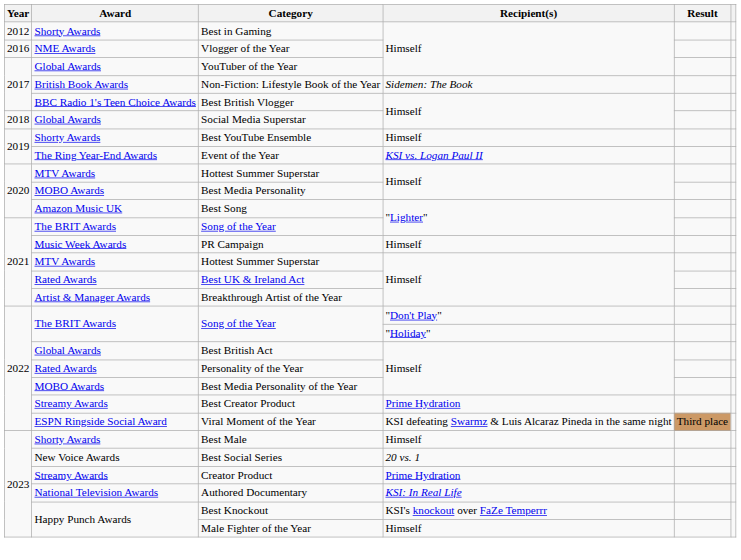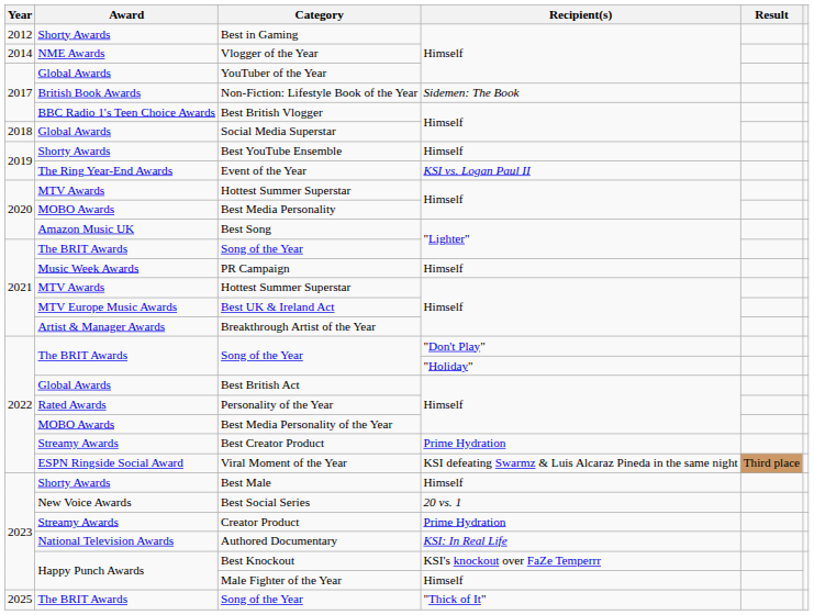 <table class="wikitable sortable plainrowheaders">
 <tr>
 <th>Year</th>
 <th>Award</th>
 <th>Category</th>
 <th>Recipient(s)</th>
 <th>Result</th>
 <th class="unsortable"></th>
 </tr>
 <tr>
 <td>2012</td>
 <td><a href='#'>Shorty Awards</a></td>
 <td>Best in Gaming</td>
 <td rowspan="3">Himself</td>
 <td></td>
 <td style="text-align: center;"></td>
 </tr>
 <tr>
-<td>2016</td>
+<td>2014</td>
 <td><a href='#'>NME Awards</a></td>
 <td>Vlogger of the Year</td>
 <td></td>
 <td style="text-align:center;"></td>
 </tr>
 <tr>
 <td rowspan="3">2017</td>
 <td><a href='#'>Global Awards</a></td>
 <td>YouTuber of the Year</td>
 <td></td>
 <td style="text-align: center;"></td>
 </tr>
 <tr>
 <td><a href='#'>British Book Awards</a></td>
 <td>Non-Fiction: Lifestyle Book of the Year</td>
 <td><em>Sidemen: The Book</em> </td>
 <td></td>
 <td style="text-align: center;"></td>
 </tr>
 <tr>
 <td><a href='#'>BBC Radio 1's Teen Choice Awards</a></td>
 <td>Best British Vlogger</td>
 <td rowspan="2">Himself</td>
 <td></td>
 <td style="text-align: center;"></td>
 </tr>
 <tr>
 <td>2018</td>
 <td><a href='#'>Global Awards</a></td>
 <td>Social Media Superstar</td>
 <td></td>
 <td style="text-align: center;"></td>
 </tr>
 <tr>
 <td rowspan="2">2019</td>
 <td><a href='#'>Shorty Awards</a></td>
 <td>Best YouTube Ensemble</td>
 <td>Himself </td>
 <td></td>
 <td style="text-align: center;"></td>
 </tr>
 <tr>
 <td><a href='#'>The Ring Year-End Awards</a></td>
 <td>Event of the Year</td>
 <td><em><a href='#'>KSI vs. Logan Paul II</a></em> </td>
 <td></td>
 <td style="text-align: center;"></td>
 </tr>
 <tr>
 <td rowspan="3">2020</td>
 <td><a href='#'>MTV Awards</a></td>
 <td>Hottest Summer Superstar</td>
 <td rowspan="2">Himself</td>
 <td></td>
 <td style="text-align: center;"></td>
 </tr>
 <tr>
 <td><a href='#'>MOBO Awards</a></td>
 <td>Best Media Personality</td>
 <td></td>
 <td style="text-align: center;"></td>
 </tr>
 <tr>
 <td><a href='#'>Amazon Music UK</a></td>
 <td>Best Song</td>
 <td rowspan="2">"<a href='#'>Lighter</a>" </td>
 <td></td>
 <td style="text-align: center;"></td>
 </tr>
 <tr>
 <td rowspan="5">2021</td>
 <td><a href='#'>The BRIT Awards</a></td>
 <td><a href='#'>Song of the Year</a></td>
 <td></td>
 <td style="text-align: center;"></td>
 </tr>
 <tr>
 <td><a href='#'>Music Week Awards</a></td>
 <td>PR Campaign</td>
 <td>Himself </td>
 <td></td>
 <td style="text-align: center;"></td>
 </tr>
 <tr>
 <td><a href='#'>MTV Awards</a></td>
 <td>Hottest Summer Superstar</td>
 <td rowspan="3">Himself</td>
 <td></td>
 <td style="text-align: center;"></td>
 </tr>
 <tr>
-<td><a href='#'>Rated Awards</a></td>
+<td><a href='#'>MTV Europe Music Awards</a></td>
 <td><a href='#'>Best UK & Ireland Act</a></td>
 <td></td>
 <td style="text-align: center;"></td>
 </tr>
 <tr>
 <td><a href='#'>Artist & Manager Awards</a></td>
 <td>Breakthrough Artist of the Year</td>
 <td></td>
 <td style="text-align: center;"></td>
 </tr>
 <tr>
 <td rowspan="7">2022</td>
 <td rowspan="2"><a href='#'>The BRIT Awards</a></td>
 <td rowspan="2"><a href='#'>Song of the Year</a></td>
 <td>"<a href='#'>Don't Play</a>" </td>
 <td></td>
 <td style="text-align: center;"></td>
 </tr>
 <tr>
 <td>"<a href='#'>Holiday</a>"</td>
 <td></td>
 <td style="text-align: center;"></td>
 </tr>
 <tr>
 <td><a href='#'>Global Awards</a></td>
 <td>Best British Act</td>
 <td rowspan="3">Himself</td>
 <td></td>
 <td style="text-align: center;"></td>
 </tr>
 <tr>
 <td><a href='#'>Rated Awards</a></td>
 <td>Personality of the Year</td>
 <td></td>
 <td></td>
 </tr>
 <tr>
 <td><a href='#'>MOBO Awards</a></td>
 <td>Best Media Personality of the Year</td>
 <td></td>
 <td style="text-align: center;"></td>
 </tr>
 <tr>
 <td><a href='#'>Streamy Awards</a></td>
 <td>Best Creator Product</td>
 <td><a href='#'>Prime Hydration</a> </td>
 <td></td>
 <td style="text-align: center;"></td>
 </tr>
 <tr>
 <td><a href='#'>ESPN Ringside Social Award</a></td>
 <td>Viral Moment of the Year</td>
 <td>KSI defeating <a href='#'>Swarmz</a> & Luis Alcaraz Pineda in the same night</td>
 <td align="center" bgcolor=#cc9966>Third place</td>
 <td style="text-align: center;"></td>
 </tr>
 <tr>
 <td rowspan="6">2023</td>
 <td><a href='#'>Shorty Awards</a></td>
 <td>Best Male</td>
 <td>Himself</td>
 <td></td>
 <td style="text-align: center;"></td>
 </tr>
 <tr>
 <td>New Voice Awards</td>
 <td>Best Social Series</td>
 <td><em>20 vs. 1</em> </td>
 <td></td>
 <td style="text-align: center;"></td>
 </tr>
 <tr>
 <td><a href='#'>Streamy Awards</a></td>
 <td>Creator Product</td>
 <td><a href='#'>Prime Hydration</a> </td>
 <td></td>
 <td style="text-align: center;"></td>
 </tr>
 <tr>
 <td><a href='#'>National Television Awards</a></td>
 <td>Authored Documentary</td>
 <td><em><a href='#'>KSI: In Real Life</a></em></td>
 <td></td>
 <td style="text-align: center;"></td>
 </tr>
 <tr>
 <td rowspan="2">Happy Punch Awards</td>
 <td>Best Knockout</td>
 <td>KSI's <a href='#'>knockout</a> over <a href='#'>FaZe Temperrr</a></td>
 <td></td>
 <td rowspan="2" style="text-align: center;"></td>
 </tr>
 <tr>
 <td>Male Fighter of the Year</td>
 <td>Himself</td>
 <td></td>
 </tr>
+<tr>
+<td>2025</td>
+<td><a href='#'>The BRIT Awards</a></td>
+<td><a href='#'>Song of the Year</a></td>
+<td>"<a href='#'>Thick of It</a>"</td>
+<td></td>
+<td style="text-align: center;"></td>
+</tr>
 </table>
